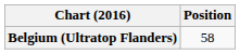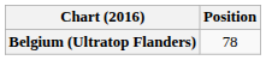 <table class="wikitable sortable plainrowheaders" style="text-align:center;">
 <tr>
 <th>Chart (2016)</th>
 <th>Position</th>
 </tr>
 <tr>
 <th scope="row">Belgium (Ultratop Flanders)</th>
-<td>58</td>
+<td>78</td>
 </tr>
 </table>
